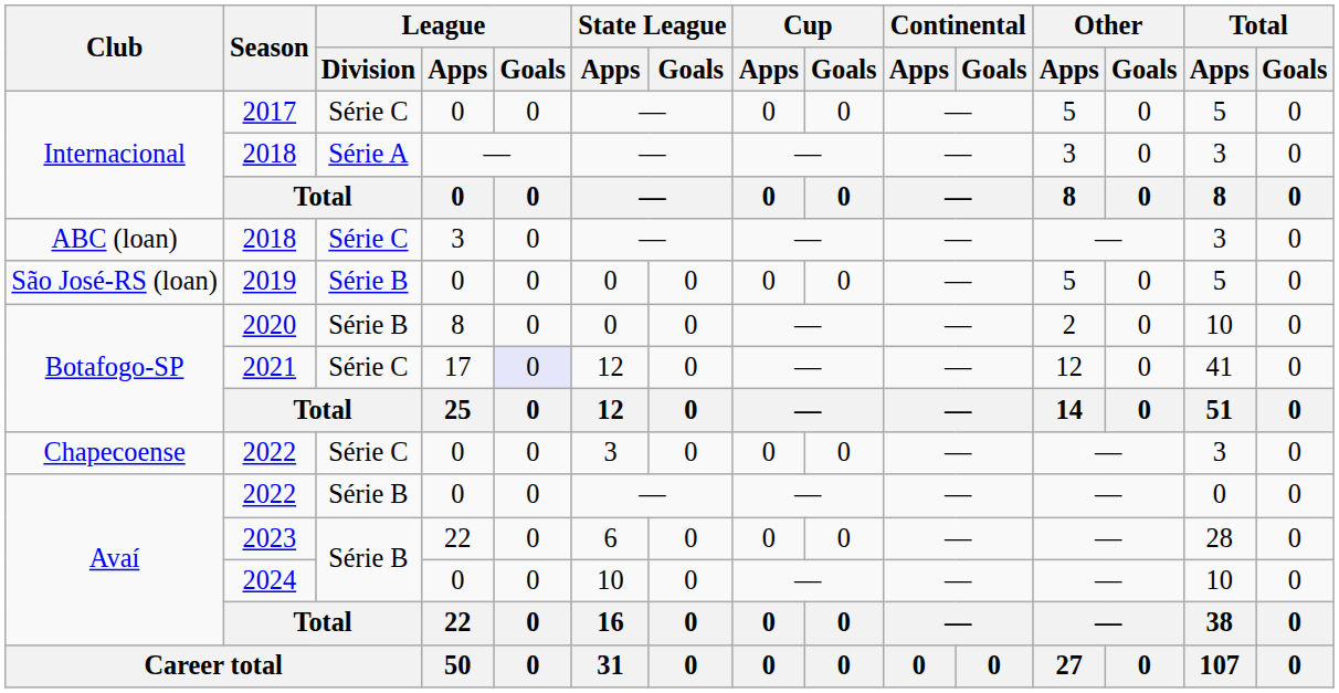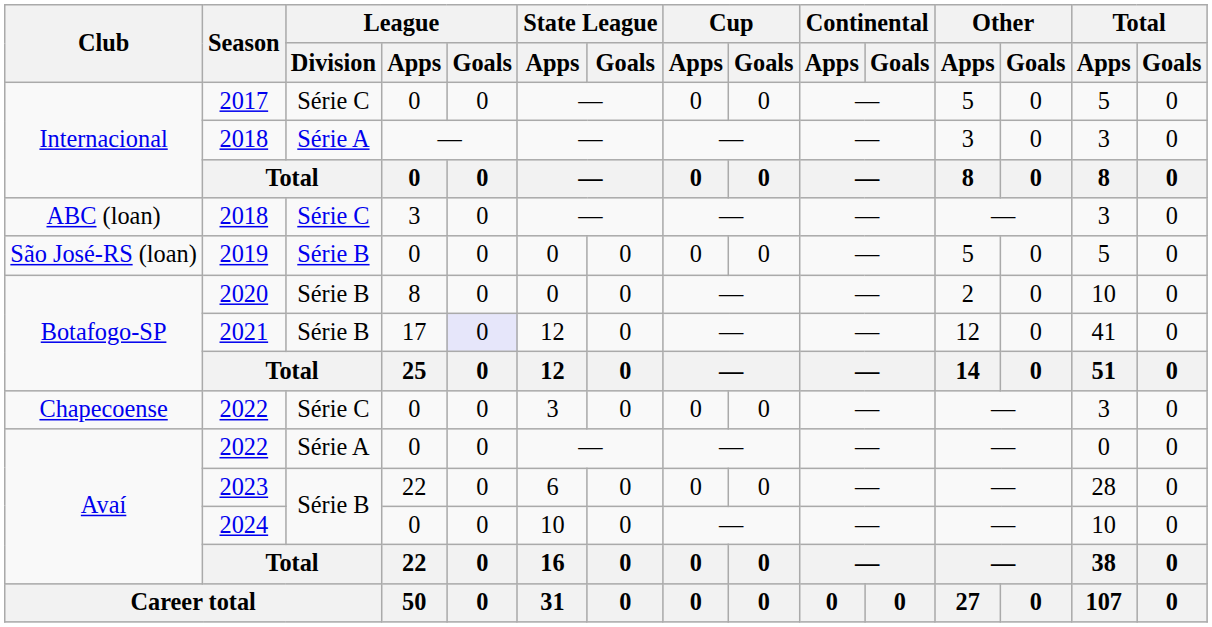 <table class="wikitable" style="text-align: center">
 <tr>
 <th rowspan="2">Club</th>
 <th rowspan="2">Season</th>
 <th colspan="3">League</th>
 <th colspan="2">State League</th>
 <th colspan="2">Cup</th>
 <th colspan="2">Continental</th>
 <th colspan="2">Other</th>
 <th colspan="2">Total</th>
 </tr>
 <tr>
 <th>Division</th>
 <th>Apps</th>
 <th>Goals</th>
 <th>Apps</th>
 <th>Goals</th>
 <th>Apps</th>
 <th>Goals</th>
 <th>Apps</th>
 <th>Goals</th>
 <th>Apps</th>
 <th>Goals</th>
 <th>Apps</th>
 <th>Goals</th>
 </tr>
 <tr>
 <td rowspan="3"><a href='#'>Internacional</a></td>
 <td><a href='#'>2017</a></td>
 <td>Série C</td>
 <td>0</td>
 <td>0</td>
 <td colspan="2">—</td>
 <td>0</td>
 <td>0</td>
 <td colspan="2">—</td>
 <td>5</td>
 <td>0</td>
 <td>5</td>
 <td>0</td>
 </tr>
 <tr>
 <td><a href='#'>2018</a></td>
 <td><a href='#'>Série A</a></td>
 <td colspan="2">—</td>
 <td colspan="2">—</td>
 <td colspan="2">—</td>
 <td colspan="2">—</td>
 <td>3</td>
 <td>0</td>
 <td>3</td>
 <td>0</td>
 </tr>
 <tr>
 <th colspan="2">Total</th>
 <th>0</th>
 <th>0</th>
 <th colspan="2">—</th>
 <th>0</th>
 <th>0</th>
 <th colspan="2">—</th>
 <th>8</th>
 <th>0</th>
 <th>8</th>
 <th>0</th>
 </tr>
 <tr>
 <td><a href='#'>ABC</a> (loan)</td>
 <td><a href='#'>2018</a></td>
 <td><a href='#'>Série C</a></td>
 <td>3</td>
 <td>0</td>
 <td colspan="2">—</td>
 <td colspan="2">—</td>
 <td colspan="2">—</td>
 <td colspan="2">—</td>
 <td>3</td>
 <td>0</td>
 </tr>
 <tr>
 <td><a href='#'>São José-RS</a> (loan)</td>
 <td><a href='#'>2019</a></td>
 <td><a href='#'>Série B</a></td>
 <td>0</td>
 <td>0</td>
 <td>0</td>
 <td>0</td>
 <td>0</td>
 <td>0</td>
 <td colspan="2">—</td>
 <td>5</td>
 <td>0</td>
 <td>5</td>
 <td>0</td>
 </tr>
 <tr>
 <td rowspan="3"><a href='#'>Botafogo-SP</a></td>
 <td><a href='#'>2020</a></td>
 <td>Série B</td>
 <td>8</td>
 <td>0</td>
 <td>0</td>
 <td>0</td>
 <td colspan="2">—</td>
 <td colspan="2">—</td>
 <td>2</td>
 <td>0</td>
 <td>10</td>
 <td>0</td>
 </tr>
 <tr>
 <td><a href='#'>2021</a></td>
-<td>Série C</td>
+<td>Série B</td>
 <td>17</td>
 <td style="background: lavender;">0</td>
 <td>12</td>
 <td>0</td>
 <td colspan="2">—</td>
 <td colspan="2">—</td>
 <td>12</td>
 <td>0</td>
 <td>41</td>
 <td>0</td>
 </tr>
 <tr>
 <th colspan="2">Total</th>
 <th>25</th>
 <th>0</th>
 <th>12</th>
 <th>0</th>
 <th colspan="2">—</th>
 <th colspan="2">—</th>
 <th>14</th>
 <th>0</th>
 <th>51</th>
 <th>0</th>
 </tr>
 <tr>
 <td><a href='#'>Chapecoense</a></td>
 <td><a href='#'>2022</a></td>
 <td>Série C</td>
 <td>0</td>
 <td>0</td>
 <td>3</td>
 <td>0</td>
 <td>0</td>
 <td>0</td>
 <td colspan="2">—</td>
 <td colspan="2">—</td>
 <td>3</td>
 <td>0</td>
 </tr>
 <tr>
 <td rowspan="4"><a href='#'>Avaí</a></td>
 <td><a href='#'>2022</a></td>
-<td>Série B</td>
+<td>Série A</td>
 <td>0</td>
 <td>0</td>
 <td colspan="2">—</td>
 <td colspan="2">—</td>
 <td colspan="2">—</td>
 <td colspan="2">—</td>
 <td>0</td>
 <td>0</td>
 </tr>
 <tr>
 <td><a href='#'>2023</a></td>
 <td rowspan="2">Série B</td>
 <td>22</td>
 <td>0</td>
 <td>6</td>
 <td>0</td>
 <td>0</td>
 <td>0</td>
 <td colspan="2">—</td>
 <td colspan="2">—</td>
 <td>28</td>
 <td>0</td>
 </tr>
 <tr>
 <td><a href='#'>2024</a></td>
 <td>0</td>
 <td>0</td>
 <td>10</td>
 <td>0</td>
 <td colspan="2">—</td>
 <td colspan="2">—</td>
 <td colspan="2">—</td>
 <td>10</td>
 <td>0</td>
 </tr>
 <tr>
 <th colspan="2">Total</th>
 <th>22</th>
 <th>0</th>
 <th>16</th>
 <th>0</th>
 <th>0</th>
 <th>0</th>
 <th colspan="2">—</th>
 <th colspan="2">—</th>
 <th>38</th>
 <th>0</th>
 </tr>
 <tr>
 <th colspan="3"><strong>Career total</strong></th>
 <th>50</th>
 <th>0</th>
 <th>31</th>
 <th>0</th>
 <th>0</th>
 <th>0</th>
 <th>0</th>
 <th>0</th>
 <th>27</th>
 <th>0</th>
 <th>107</th>
 <th>0</th>
 </tr>
 </table>
